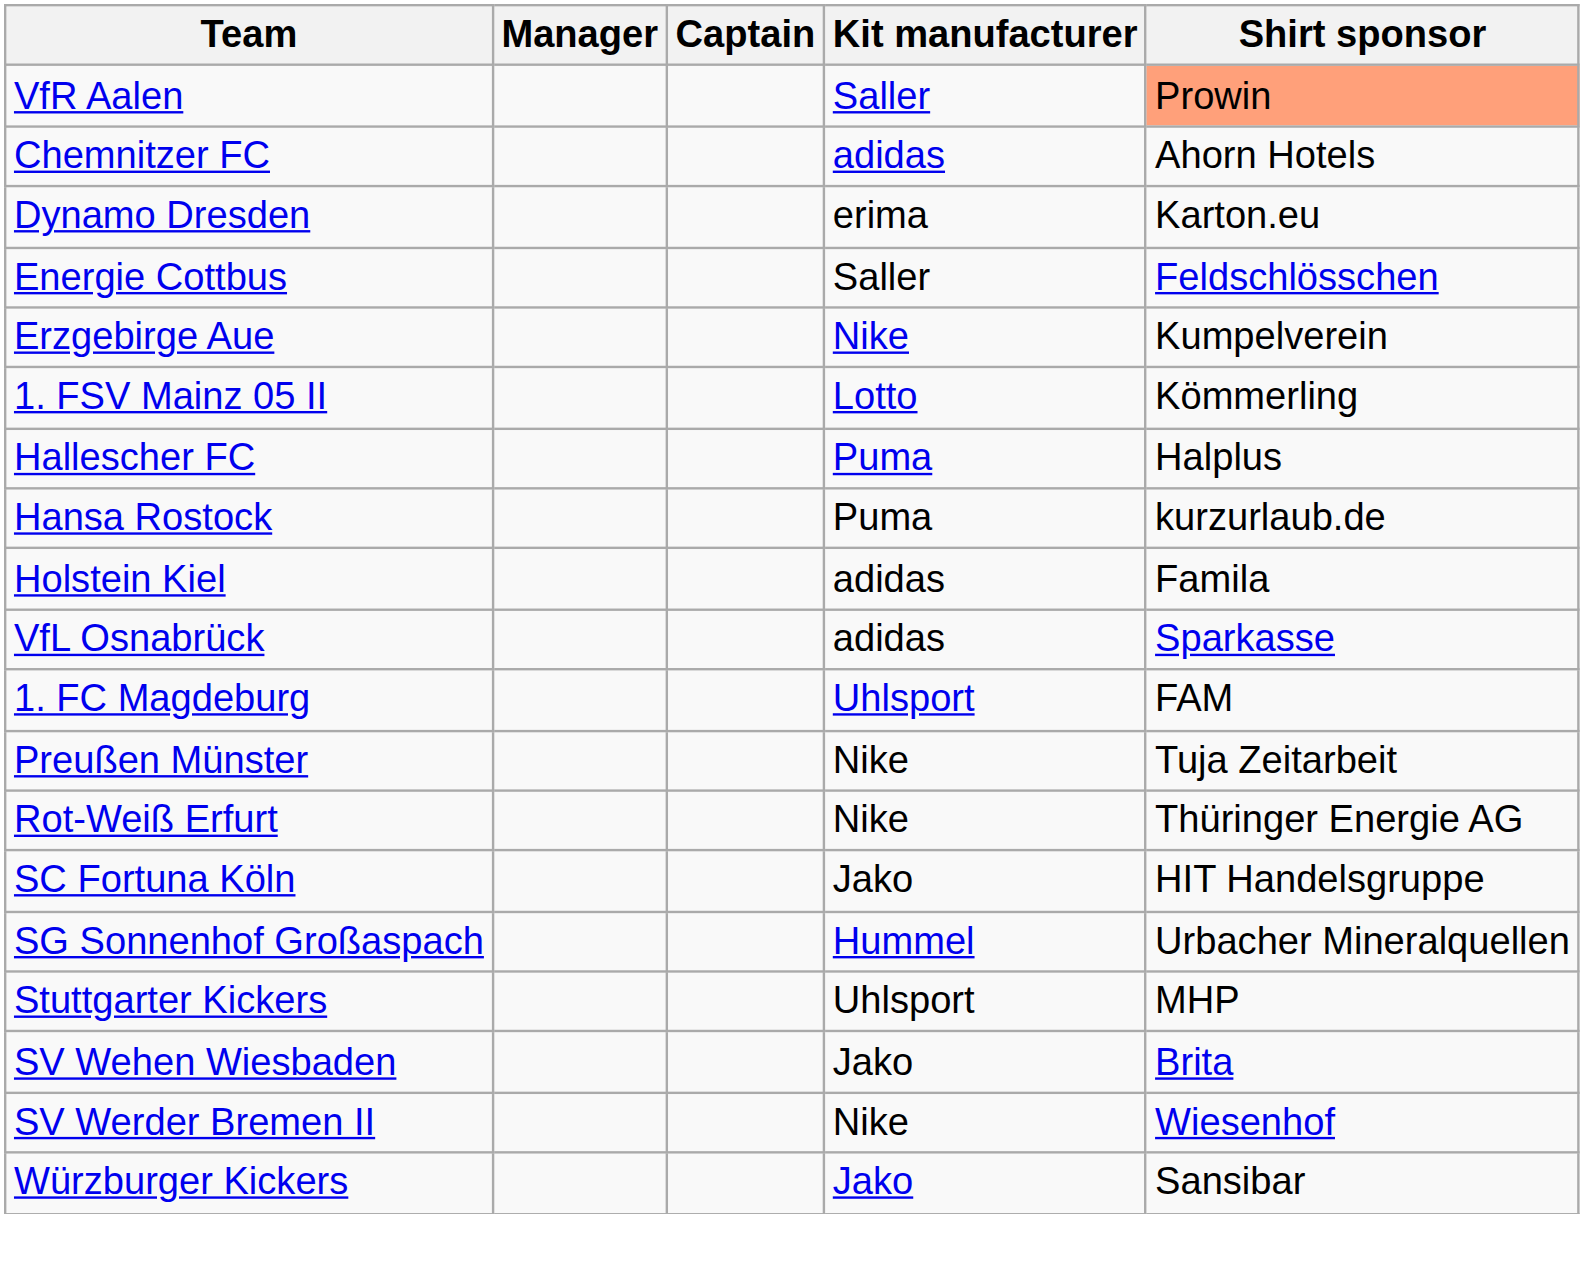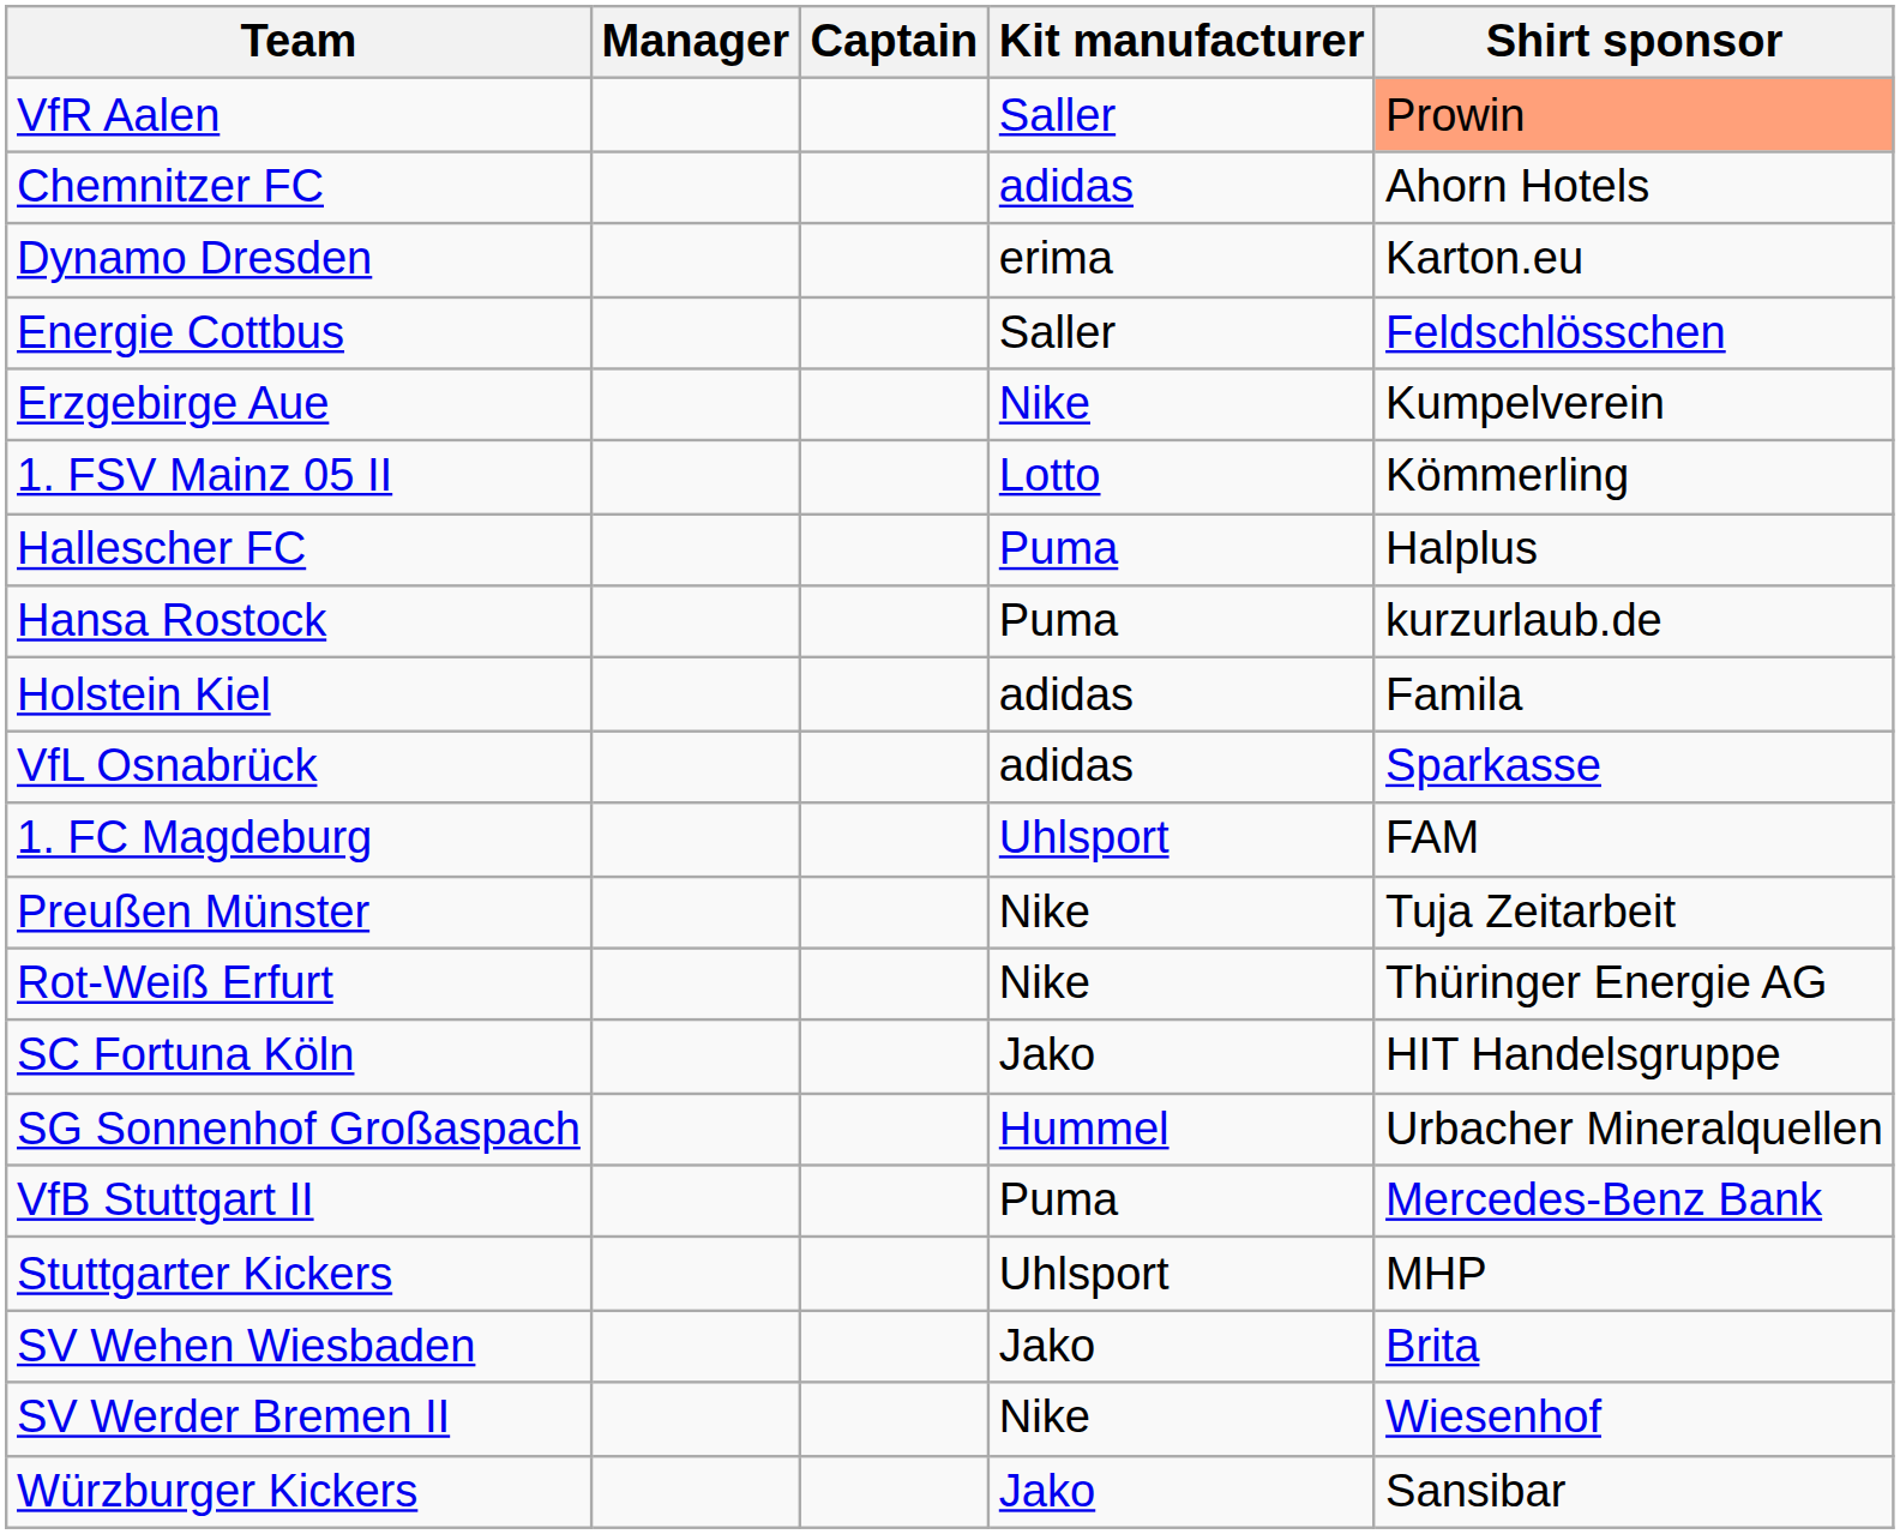 <table class="wikitable sortable">
 <tr>
 <th>Team</th>
 <th>Manager</th>
 <th>Captain</th>
 <th>Kit manufacturer</th>
 <th>Shirt sponsor</th>
 </tr>
 <tr>
 <td><a href='#'>VfR Aalen</a></td>
 <td> </td>
 <td> </td>
 <td><a href='#'>Saller</a></td>
 <td style="background: lightsalmon;">Prowin</td>
 </tr>
 <tr>
 <td><a href='#'>Chemnitzer FC</a></td>
 <td> </td>
 <td> </td>
 <td><a href='#'>adidas</a></td>
 <td>Ahorn Hotels</td>
 </tr>
 <tr>
 <td><a href='#'>Dynamo Dresden</a></td>
 <td> </td>
 <td> </td>
 <td>erima</td>
 <td>Karton.eu</td>
 </tr>
 <tr>
 <td><a href='#'>Energie Cottbus</a></td>
 <td> </td>
 <td> </td>
 <td>Saller</td>
 <td><a href='#'>Feldschlösschen</a></td>
 </tr>
 <tr>
 <td><a href='#'>Erzgebirge Aue</a></td>
 <td> </td>
 <td> </td>
 <td><a href='#'>Nike</a></td>
 <td>Kumpelverein</td>
 </tr>
 <tr>
 <td><a href='#'>1. FSV Mainz 05 II</a></td>
 <td> </td>
 <td> </td>
 <td><a href='#'>Lotto</a></td>
 <td>Kömmerling</td>
 </tr>
 <tr>
 <td><a href='#'>Hallescher FC</a></td>
 <td> </td>
 <td> </td>
 <td><a href='#'>Puma</a></td>
 <td>Halplus</td>
 </tr>
 <tr>
 <td><a href='#'>Hansa Rostock</a></td>
 <td> </td>
 <td> </td>
 <td>Puma</td>
 <td>kurzurlaub.de</td>
 </tr>
 <tr>
 <td><a href='#'>Holstein Kiel</a></td>
 <td> </td>
 <td> </td>
 <td>adidas</td>
 <td>Famila</td>
 </tr>
 <tr>
 <td><a href='#'>VfL Osnabrück</a></td>
 <td> </td>
 <td> </td>
 <td>adidas</td>
 <td><a href='#'>Sparkasse</a></td>
 </tr>
 <tr>
 <td><a href='#'>1. FC Magdeburg</a></td>
 <td> </td>
 <td> </td>
 <td><a href='#'>Uhlsport</a></td>
 <td>FAM</td>
 </tr>
 <tr>
 <td><a href='#'>Preußen Münster</a></td>
 <td> </td>
 <td> </td>
 <td>Nike</td>
 <td>Tuja Zeitarbeit</td>
 </tr>
 <tr>
 <td><a href='#'>Rot-Weiß Erfurt</a></td>
 <td> </td>
 <td> </td>
 <td>Nike</td>
 <td>Thüringer Energie AG</td>
 </tr>
 <tr>
 <td><a href='#'>SC Fortuna Köln</a></td>
 <td> </td>
 <td> </td>
 <td>Jako</td>
 <td>HIT Handelsgruppe</td>
 </tr>
 <tr>
 <td><a href='#'>SG Sonnenhof Großaspach</a></td>
 <td> </td>
 <td> </td>
 <td><a href='#'>Hummel</a></td>
 <td>Urbacher Mineralquellen</td>
 </tr>
 <tr>
+<td><a href='#'>VfB Stuttgart II</a></td>
+<td> </td>
+<td> </td>
+<td>Puma</td>
+<td><a href='#'>Mercedes-Benz Bank</a></td>
+</tr>
+<tr>
 <td><a href='#'>Stuttgarter Kickers</a></td>
 <td> </td>
 <td> </td>
 <td>Uhlsport</td>
 <td>MHP</td>
 </tr>
 <tr>
 <td><a href='#'>SV Wehen Wiesbaden</a></td>
 <td> </td>
 <td> </td>
 <td>Jako</td>
 <td><a href='#'>Brita</a></td>
 </tr>
 <tr>
 <td><a href='#'>SV Werder Bremen II</a></td>
 <td> </td>
 <td> </td>
 <td>Nike</td>
 <td><a href='#'>Wiesenhof</a></td>
 </tr>
 <tr>
 <td><a href='#'>Würzburger Kickers</a></td>
 <td> </td>
 <td> </td>
 <td><a href='#'>Jako</a></td>
 <td>Sansibar</td>
 </tr>
 </table>
